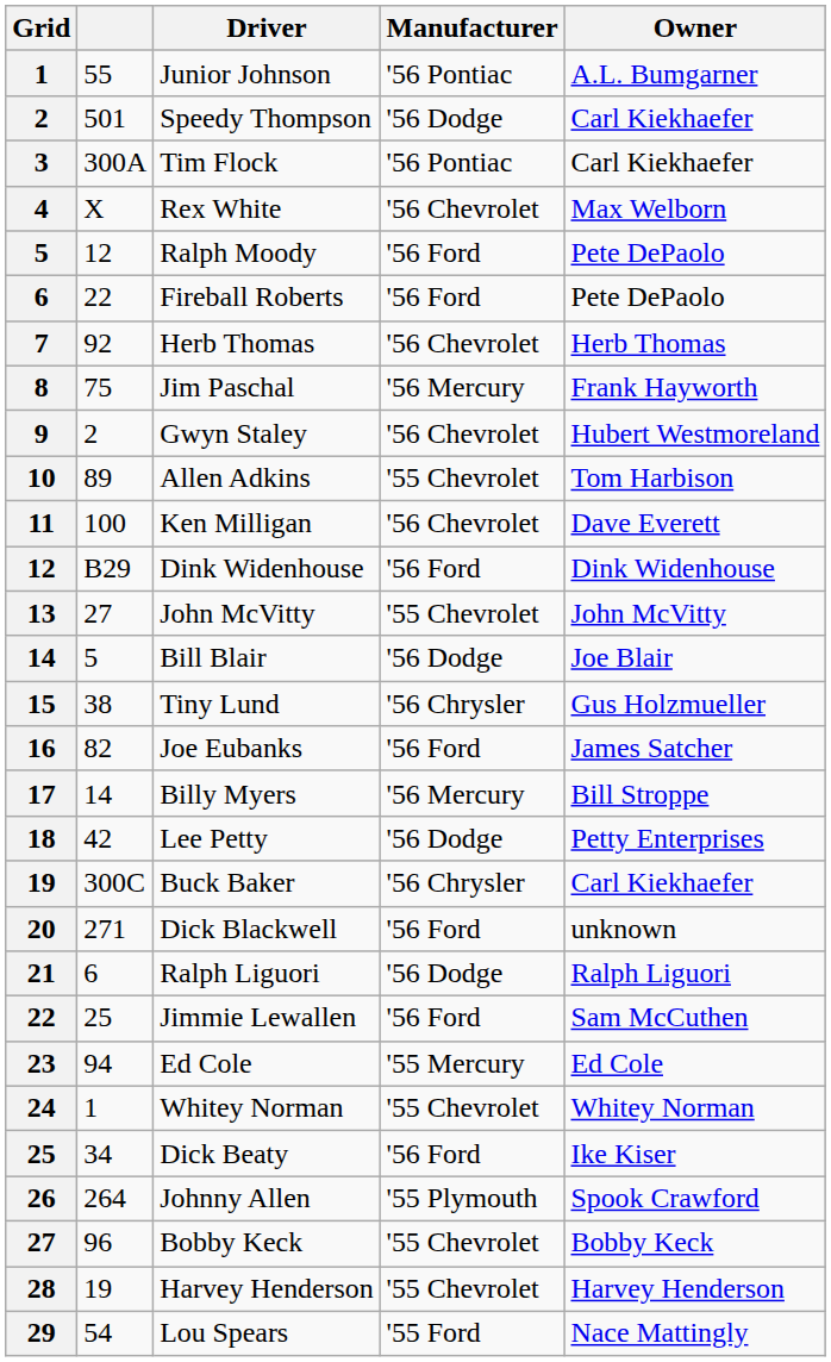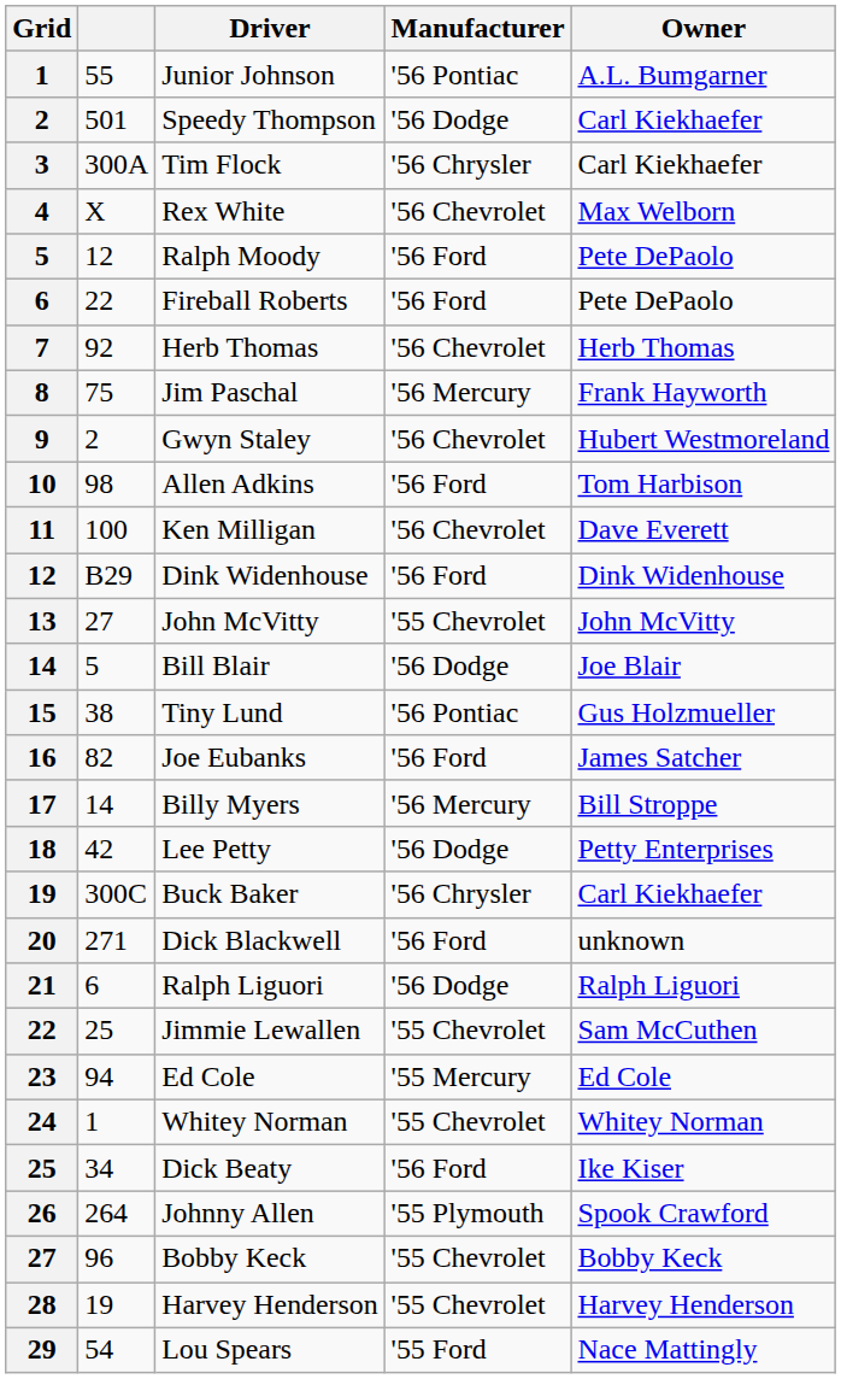 <table class="wikitable">
 <tr>
 <th>Grid</th>
 <th></th>
 <th>Driver</th>
 <th>Manufacturer</th>
 <th>Owner</th>
 </tr>
 <tr>
 <th>1</th>
 <td>55</td>
 <td>Junior Johnson</td>
 <td>'56 Pontiac</td>
 <td><a href='#'>A.L. Bumgarner</a></td>
 </tr>
 <tr>
 <th>2</th>
 <td>501</td>
 <td>Speedy Thompson</td>
 <td>'56 Dodge</td>
 <td><a href='#'>Carl Kiekhaefer</a></td>
 </tr>
 <tr>
 <th>3</th>
 <td>300A</td>
 <td>Tim Flock</td>
-<td>'56 Pontiac</td>
+<td>'56 Chrysler</td>
 <td>Carl Kiekhaefer</td>
 </tr>
 <tr>
 <th>4</th>
 <td>X</td>
 <td>Rex White</td>
 <td>'56 Chevrolet</td>
 <td><a href='#'>Max Welborn</a></td>
 </tr>
 <tr>
 <th>5</th>
 <td>12</td>
 <td>Ralph Moody</td>
 <td>'56 Ford</td>
 <td><a href='#'>Pete DePaolo</a></td>
 </tr>
 <tr>
 <th>6</th>
 <td>22</td>
 <td>Fireball Roberts</td>
 <td>'56 Ford</td>
 <td>Pete DePaolo</td>
 </tr>
 <tr>
 <th>7</th>
 <td>92</td>
 <td>Herb Thomas</td>
 <td>'56 Chevrolet</td>
 <td><a href='#'>Herb Thomas</a></td>
 </tr>
 <tr>
 <th>8</th>
 <td>75</td>
 <td>Jim Paschal</td>
 <td>'56 Mercury</td>
 <td><a href='#'>Frank Hayworth</a></td>
 </tr>
 <tr>
 <th>9</th>
 <td>2</td>
 <td>Gwyn Staley</td>
 <td>'56 Chevrolet</td>
 <td><a href='#'>Hubert Westmoreland</a></td>
 </tr>
 <tr>
 <th>10</th>
-<td>89</td>
+<td>98</td>
 <td>Allen Adkins</td>
-<td>'55 Chevrolet</td>
+<td>'56 Ford</td>
 <td><a href='#'>Tom Harbison</a></td>
 </tr>
 <tr>
 <th>11</th>
 <td>100</td>
 <td>Ken Milligan</td>
 <td>'56 Chevrolet</td>
 <td><a href='#'>Dave Everett</a></td>
 </tr>
 <tr>
 <th>12</th>
 <td>B29</td>
 <td>Dink Widenhouse</td>
 <td>'56 Ford</td>
 <td><a href='#'>Dink Widenhouse</a></td>
 </tr>
 <tr>
 <th>13</th>
 <td>27</td>
 <td>John McVitty</td>
 <td>'55 Chevrolet</td>
 <td><a href='#'>John McVitty</a></td>
 </tr>
 <tr>
 <th>14</th>
 <td>5</td>
 <td>Bill Blair</td>
 <td>'56 Dodge</td>
 <td><a href='#'>Joe Blair</a></td>
 </tr>
 <tr>
 <th>15</th>
 <td>38</td>
 <td>Tiny Lund</td>
-<td>'56 Chrysler</td>
+<td>'56 Pontiac</td>
 <td><a href='#'>Gus Holzmueller</a></td>
 </tr>
 <tr>
 <th>16</th>
 <td>82</td>
 <td>Joe Eubanks</td>
 <td>'56 Ford</td>
 <td><a href='#'>James Satcher</a></td>
 </tr>
 <tr>
 <th>17</th>
 <td>14</td>
 <td>Billy Myers</td>
 <td>'56 Mercury</td>
 <td><a href='#'>Bill Stroppe</a></td>
 </tr>
 <tr>
 <th>18</th>
 <td>42</td>
 <td>Lee Petty</td>
 <td>'56 Dodge</td>
 <td><a href='#'>Petty Enterprises</a></td>
 </tr>
 <tr>
 <th>19</th>
 <td>300C</td>
 <td>Buck Baker</td>
 <td>'56 Chrysler</td>
 <td><a href='#'>Carl Kiekhaefer</a></td>
 </tr>
 <tr>
 <th>20</th>
 <td>271</td>
 <td>Dick Blackwell</td>
 <td>'56 Ford</td>
 <td>unknown</td>
 </tr>
 <tr>
 <th>21</th>
 <td>6</td>
 <td>Ralph Liguori</td>
 <td>'56 Dodge</td>
 <td><a href='#'>Ralph Liguori</a></td>
 </tr>
 <tr>
 <th>22</th>
 <td>25</td>
 <td>Jimmie Lewallen</td>
-<td>'56 Ford</td>
+<td>'55 Chevrolet</td>
 <td><a href='#'>Sam McCuthen</a></td>
 </tr>
 <tr>
 <th>23</th>
 <td>94</td>
 <td>Ed Cole</td>
 <td>'55 Mercury</td>
 <td><a href='#'>Ed Cole</a></td>
 </tr>
 <tr>
 <th>24</th>
 <td>1</td>
 <td>Whitey Norman</td>
 <td>'55 Chevrolet</td>
 <td><a href='#'>Whitey Norman</a></td>
 </tr>
 <tr>
 <th>25</th>
 <td>34</td>
 <td>Dick Beaty</td>
 <td>'56 Ford</td>
 <td><a href='#'>Ike Kiser</a></td>
 </tr>
 <tr>
 <th>26</th>
 <td>264</td>
 <td>Johnny Allen</td>
 <td>'55 Plymouth</td>
 <td><a href='#'>Spook Crawford</a></td>
 </tr>
 <tr>
 <th>27</th>
 <td>96</td>
 <td>Bobby Keck</td>
 <td>'55 Chevrolet</td>
 <td><a href='#'>Bobby Keck</a></td>
 </tr>
 <tr>
 <th>28</th>
 <td>19</td>
 <td>Harvey Henderson</td>
 <td>'55 Chevrolet</td>
 <td><a href='#'>Harvey Henderson</a></td>
 </tr>
 <tr>
 <th>29</th>
 <td>54</td>
 <td>Lou Spears</td>
 <td>'55 Ford</td>
 <td><a href='#'>Nace Mattingly</a></td>
 </tr>
 </table>
